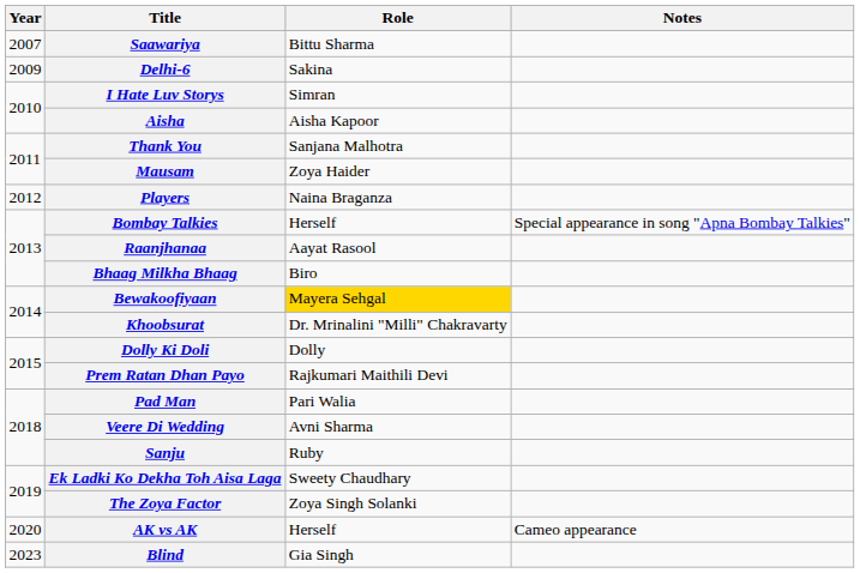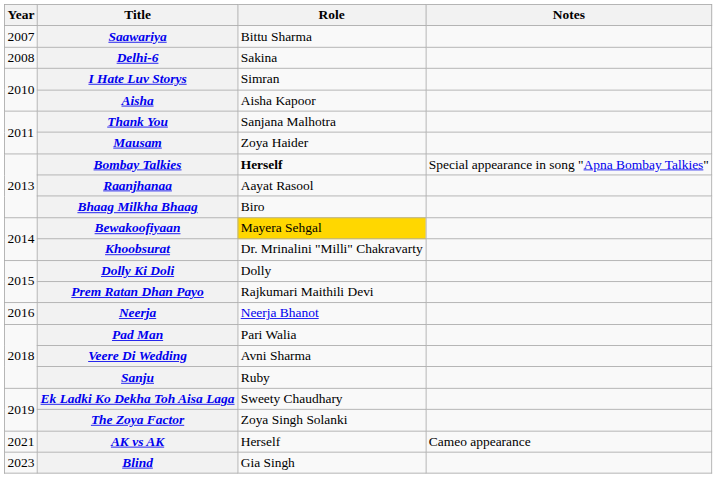 <table class="wikitable sortable plainrowheaders">
 <tr style="background:#ccc; text-align:center;">
 <th scope="col">Year</th>
 <th scope="col">Title</th>
 <th scope="col">Role</th>
 <th scope="col" class="unsortable">Notes</th>
 </tr>
 <tr>
 <td>2007</td>
 <th scope="row"><em><a href='#'>Saawariya</a></em></th>
 <td>Bittu Sharma</td>
 <td></td>
 </tr>
 <tr>
-<td>2009</td>
+<td>2008</td>
 <th scope="row"><em><a href='#'>Delhi-6</a></em></th>
 <td>Sakina</td>
 <td></td>
 </tr>
 <tr>
 <td rowspan="2">2010</td>
 <th scope="row"><em><a href='#'>I Hate Luv Storys</a></em></th>
 <td>Simran</td>
 <td></td>
 </tr>
 <tr>
 <th scope="row"><em><a href='#'>Aisha</a></em></th>
 <td>Aisha Kapoor</td>
 <td></td>
 </tr>
 <tr>
 <td rowspan="2">2011</td>
 <th scope="row"><em><a href='#'>Thank You</a></em></th>
 <td>Sanjana Malhotra</td>
 <td></td>
 </tr>
 <tr>
 <th scope="row"><em><a href='#'>Mausam</a></em></th>
 <td>Zoya Haider</td>
 <td></td>
 </tr>
 <tr>
-<td>2012</td>
-<th scope="row"><em><a href='#'>Players</a></em></th>
-<td>Naina Braganza</td>
-<td></td>
-</tr>
-<tr>
 <td rowspan="3">2013</td>
 <th scope="row"><em><a href='#'>Bombay Talkies</a></em></th>
-<td>Herself</td>
+<td><strong>Herself</strong></td>
 <td>Special appearance in song "<a href='#'>Apna Bombay Talkies</a>"</td>
 </tr>
 <tr>
 <th scope="row"><em><a href='#'>Raanjhanaa</a></em></th>
 <td>Aayat Rasool</td>
 <td></td>
 </tr>
 <tr>
 <th scope="row"><em><a href='#'>Bhaag Milkha Bhaag</a></em></th>
 <td>Biro</td>
 <td></td>
 </tr>
 <tr>
 <td rowspan="2">2014</td>
 <th scope="row"><em><a href='#'>Bewakoofiyaan</a></em></th>
 <td style="background: gold;">Mayera Sehgal</td>
 <td></td>
 </tr>
 <tr>
 <th scope="row"><em><a href='#'>Khoobsurat</a></em></th>
 <td>Dr. Mrinalini "Milli" Chakravarty</td>
 <td></td>
 </tr>
 <tr>
 <td rowspan="2">2015</td>
 <th scope="row"><em><a href='#'>Dolly Ki Doli</a></em></th>
 <td>Dolly</td>
 <td></td>
 </tr>
 <tr>
 <th scope="row"><em><a href='#'>Prem Ratan Dhan Payo</a></em></th>
 <td>Rajkumari Maithili Devi</td>
 <td></td>
 </tr>
 <tr>
+<td>2016</td>
+<th scope="row"><em><a href='#'>Neerja</a></em></th>
+<td><a href='#'>Neerja Bhanot</a></td>
+<td></td>
+</tr>
+<tr>
 <td rowspan="3">2018</td>
 <th scope="row"><em><a href='#'>Pad Man</a></em></th>
 <td>Pari Walia</td>
 <td></td>
 </tr>
 <tr>
 <th scope="row"><em><a href='#'>Veere Di Wedding</a></em></th>
 <td>Avni Sharma</td>
 <td></td>
 </tr>
 <tr>
 <th scope="row"><em><a href='#'>Sanju</a></em></th>
 <td>Ruby</td>
 <td></td>
 </tr>
 <tr>
 <td rowspan="2">2019</td>
 <th scope="row"><em><a href='#'>Ek Ladki Ko Dekha Toh Aisa Laga</a></em></th>
 <td>Sweety Chaudhary</td>
 <td></td>
 </tr>
 <tr>
 <th scope="row"><em><a href='#'>The Zoya Factor</a></em></th>
 <td>Zoya Singh Solanki</td>
 <td></td>
 </tr>
 <tr>
-<td>2020</td>
+<td>2021</td>
 <th scope="row"><em><a href='#'>AK vs AK</a></em></th>
 <td>Herself</td>
 <td>Cameo appearance</td>
 </tr>
 <tr>
 <td>2023</td>
 <th scope="row"><em><a href='#'>Blind</a></em></th>
 <td>Gia Singh</td>
 <td></td>
 </tr>
 </table>
